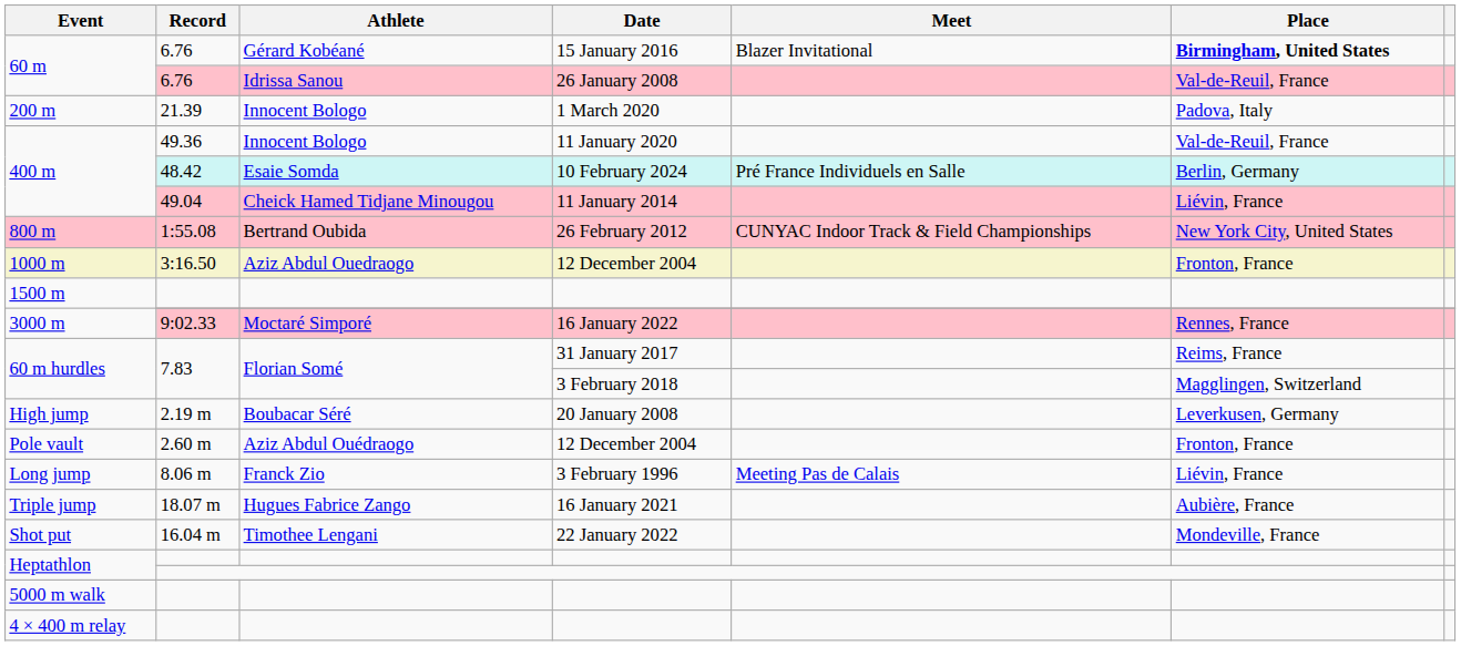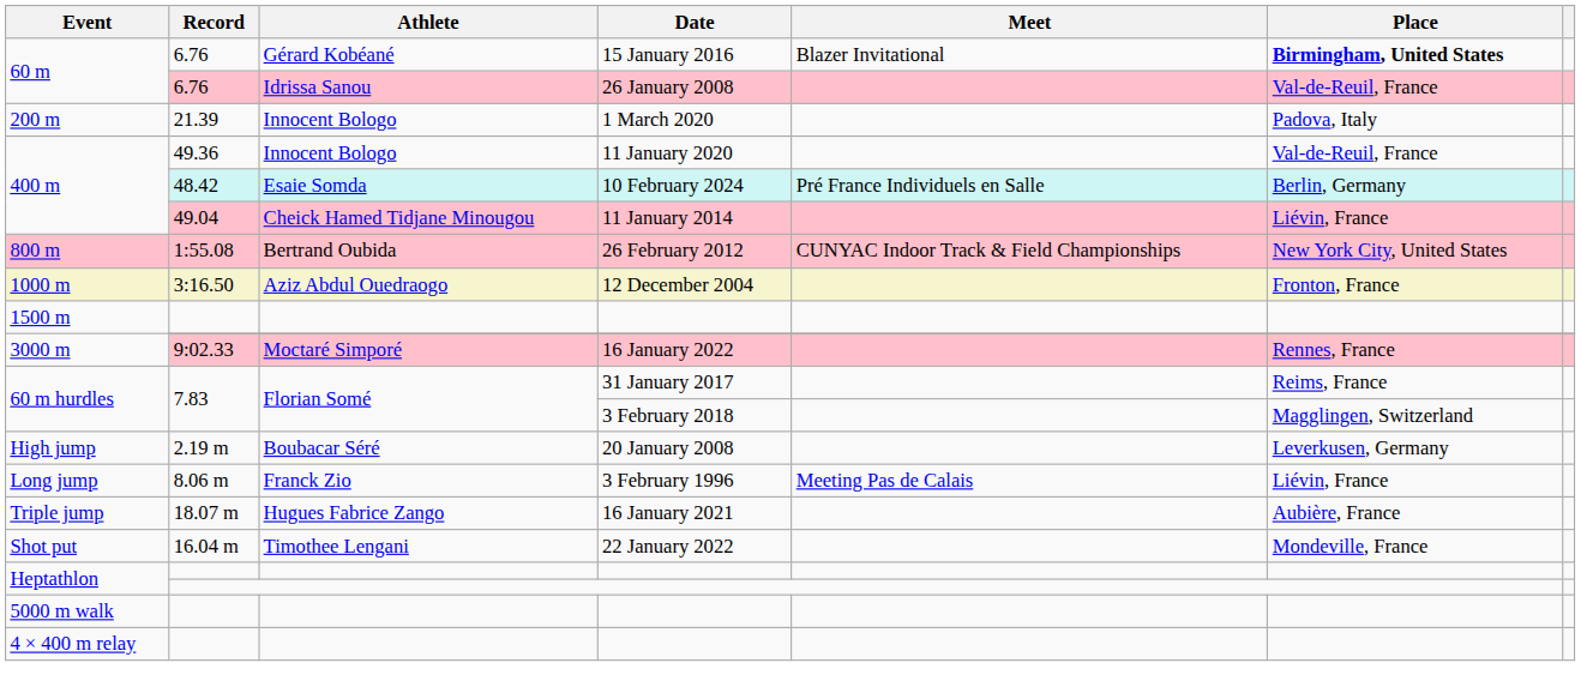 <table class="wikitable" style="font-size:95%; width: 95%;">
 <tr>
 <th>Event</th>
 <th>Record</th>
 <th>Athlete</th>
 <th>Date</th>
 <th>Meet</th>
 <th>Place</th>
 <th></th>
 </tr>
 <tr>
 <td rowspan=2><a href='#'>60 m</a></td>
 <td>6.76</td>
 <td><a href='#'>Gérard Kobéané</a></td>
 <td>15 January 2016</td>
 <td>Blazer Invitational</td>
 <td><strong><a href='#'>Birmingham</a>, United States</strong></td>
 <td></td>
 </tr>
 <tr style="background:pink">
 <td>6.76</td>
 <td><a href='#'>Idrissa Sanou</a></td>
 <td>26 January 2008</td>
 <td></td>
 <td><a href='#'>Val-de-Reuil</a>, France</td>
 <td></td>
 </tr>
 <tr>
 <td><a href='#'>200 m</a></td>
 <td>21.39</td>
 <td><a href='#'>Innocent Bologo</a></td>
 <td>1 March 2020</td>
 <td></td>
 <td><a href='#'>Padova</a>, Italy</td>
 <td></td>
 </tr>
 <tr>
 <td rowspan=3><a href='#'>400 m</a></td>
 <td>49.36</td>
 <td><a href='#'>Innocent Bologo</a></td>
 <td>11 January 2020</td>
 <td></td>
 <td><a href='#'>Val-de-Reuil</a>, France</td>
 <td></td>
 </tr>
 <tr bgcolor="#CEF6F5">
 <td>48.42</td>
 <td><a href='#'>Esaie Somda</a></td>
 <td>10 February 2024</td>
 <td>Pré France Individuels en Salle</td>
 <td><a href='#'>Berlin</a>, Germany</td>
 <td></td>
 </tr>
 <tr style="background:pink">
 <td>49.04</td>
 <td><a href='#'>Cheick Hamed Tidjane Minougou</a></td>
 <td>11 January 2014</td>
 <td></td>
 <td><a href='#'>Liévin</a>, France</td>
 <td></td>
 </tr>
 <tr style="background:pink">
 <td><a href='#'>800 m</a></td>
 <td>1:55.08</td>
 <td>Bertrand Oubida</td>
 <td>26 February 2012</td>
 <td>CUNYAC Indoor Track & Field Championships</td>
 <td><a href='#'>New York City</a>, United States</td>
 <td></td>
 </tr>
 <tr style="background:#f6F5CE;">
 <td><a href='#'>1000 m</a></td>
 <td>3:16.50</td>
 <td><a href='#'>Aziz Abdul Ouedraogo</a></td>
 <td>12 December 2004</td>
 <td></td>
 <td><a href='#'>Fronton</a>, France</td>
 <td></td>
 </tr>
 <tr>
 <td><a href='#'>1500 m</a></td>
 <td></td>
 <td></td>
 <td></td>
 <td></td>
 <td></td>
 <td></td>
 </tr>
 <tr>
 <td rowspan=2><a href='#'>3000 m</a></td>
 </tr>
 <tr style="background:pink">
 <td>9:02.33</td>
 <td><a href='#'>Moctaré Simporé</a></td>
 <td>16 January 2022</td>
 <td></td>
 <td><a href='#'>Rennes</a>, France</td>
 <td></td>
 </tr>
 <tr>
 <td rowspan=2><a href='#'>60 m hurdles</a></td>
 <td rowspan=2>7.83</td>
 <td rowspan=2><a href='#'>Florian Somé</a></td>
 <td>31 January 2017</td>
 <td></td>
 <td><a href='#'>Reims</a>, France</td>
 <td></td>
 </tr>
 <tr>
 <td>3 February 2018</td>
 <td></td>
 <td><a href='#'>Magglingen</a>, Switzerland</td>
 <td></td>
 </tr>
 <tr>
 <td><a href='#'>High jump</a></td>
 <td>2.19 m</td>
 <td><a href='#'>Boubacar Séré</a></td>
 <td>20 January 2008</td>
 <td></td>
 <td><a href='#'>Leverkusen</a>, Germany</td>
 <td></td>
 </tr>
 <tr>
-<td><a href='#'>Pole vault</a></td>
-<td>2.60 m</td>
-<td><a href='#'>Aziz Abdul Ouédraogo</a></td>
-<td>12 December 2004</td>
-<td></td>
-<td><a href='#'>Fronton</a>, France</td>
-<td></td>
-</tr>
-<tr>
 <td><a href='#'>Long jump</a></td>
 <td>8.06 m</td>
 <td><a href='#'>Franck Zio</a></td>
 <td>3 February 1996</td>
 <td><a href='#'>Meeting Pas de Calais</a></td>
 <td><a href='#'>Liévin</a>, France</td>
 <td></td>
 </tr>
 <tr>
 <td><a href='#'>Triple jump</a></td>
 <td>18.07 m</td>
 <td><a href='#'>Hugues Fabrice Zango</a></td>
 <td>16 January 2021</td>
 <td></td>
 <td><a href='#'>Aubière</a>, France</td>
 <td></td>
 </tr>
 <tr>
 <td><a href='#'>Shot put</a></td>
 <td>16.04 m</td>
 <td><a href='#'>Timothee Lengani</a></td>
 <td>22 January 2022</td>
 <td></td>
 <td><a href='#'>Mondeville</a>, France</td>
 <td></td>
 </tr>
 <tr>
 <td rowspan=2><a href='#'>Heptathlon</a></td>
 <td></td>
 <td></td>
 <td></td>
 <td></td>
 <td></td>
 <td></td>
 </tr>
 <tr>
 <td colspan=5></td>
 <td></td>
 </tr>
 <tr>
 <td><a href='#'>5000 m walk</a></td>
 <td></td>
 <td></td>
 <td></td>
 <td></td>
 <td></td>
 <td></td>
 </tr>
 <tr>
 <td><a href='#'>4 × 400 m relay</a></td>
 <td></td>
 <td></td>
 <td></td>
 <td></td>
 <td></td>
 <td></td>
 </tr>
 </table>
